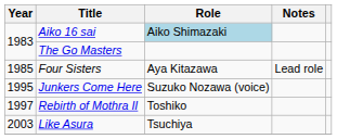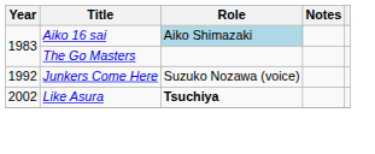 <table class="wikitable sortable">
 <tr>
 <th>Year</th>
 <th>Title</th>
 <th>Role</th>
 <th class = "unsortable">Notes</th>
 <th class = "unsortable"></th>
 </tr>
 <tr>
 <td rowspan=2>1983</td>
 <td><em><a href='#'>Aiko 16 sai</a></em></td>
 <td style="background: lightblue;">Aiko Shimazaki</td>
 <td></td>
 <td></td>
 </tr>
 <tr>
 <td><em><a href='#'>The Go Masters</a></em></td>
 <td></td>
 <td></td>
 <td></td>
 </tr>
 <tr>
-<td>1985</td>
-<td><em>Four Sisters</em></td>
-<td>Aya Kitazawa</td>
-<td>Lead role</td>
-<td></td>
-</tr>
-<tr>
-<td>1995</td>
+<td>1992</td>
 <td><em><a href='#'>Junkers Come Here</a></em></td>
 <td>Suzuko Nozawa (voice)</td>
 <td></td>
 <td></td>
 </tr>
 <tr>
-<td>1997</td>
-<td><em><a href='#'>Rebirth of Mothra II</a></em></td>
-<td>Toshiko</td>
-<td></td>
-<td></td>
-</tr>
-<tr>
-<td>2003</td>
+<td>2002</td>
 <td><em><a href='#'>Like Asura</a></em></td>
-<td>Tsuchiya</td>
+<td><strong>Tsuchiya</strong></td>
 <td></td>
 <td></td>
 </tr>
 <tr>
 </tr>
 </table>
